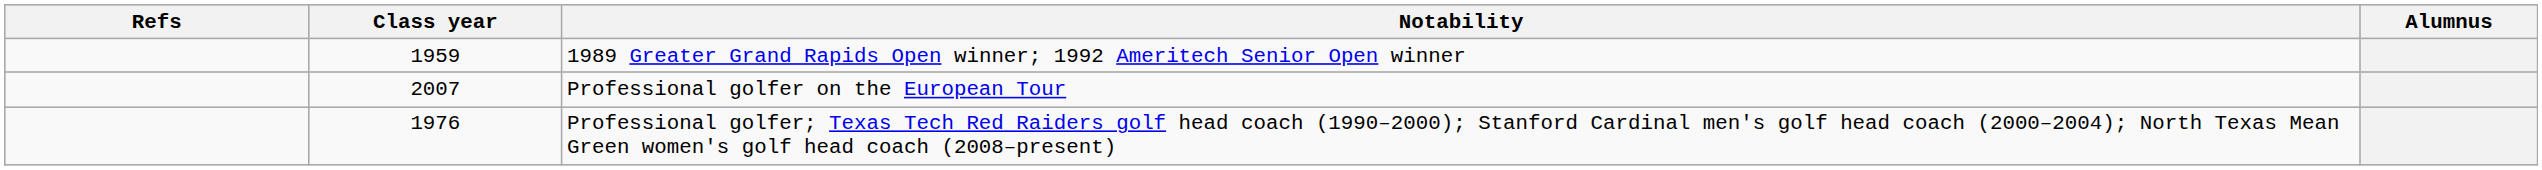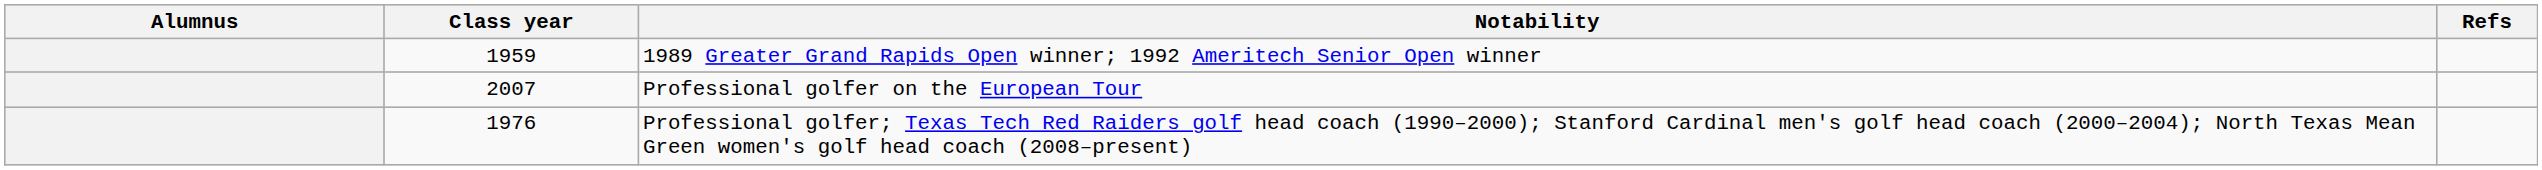 <table class="wikitable plainrowheaders sortable" width=100%>
 <tr valign="top">
-<th scope="col" width="12%" class="unsortable">Refs</th>
+<th scope="col" width="15%">Alumnus</th>
 <th scope="col" width="10%">Class year</th>
 <th scope="col" width="71%" class="unsortable">Notability</th>
-<th scope="col" width="15%">Alumnus</th>
+<th scope="col" width="12%" class="unsortable">Refs</th>
 </tr>
 <tr valign="top">
-<td align="center"></td>
+<th scope="row"></th>
 <td align="center">1959</td>
 <td>1989 <a href='#'>Greater Grand Rapids Open</a> winner; 1992 <a href='#'>Ameritech Senior Open</a> winner</td>
-<th scope="row"></th>
+<td align="center"></td>
 </tr>
 <tr valign="top">
-<td align="center"></td>
+<th scope="row"></th>
 <td align="center">2007</td>
 <td>Professional golfer on the <a href='#'>European Tour</a></td>
-<th scope="row"></th>
+<td align="center"></td>
 </tr>
 <tr valign="top">
-<td align="center"></td>
+<th scope="row"></th>
 <td align="center">1976</td>
 <td>Professional golfer; <a href='#'>Texas Tech Red Raiders golf</a> head coach (1990–2000); Stanford Cardinal men's golf head coach (2000–2004); North Texas Mean Green women's golf head coach (2008–present)</td>
-<th scope="row"></th>
+<td align="center"></td>
 </tr>
 </table>
